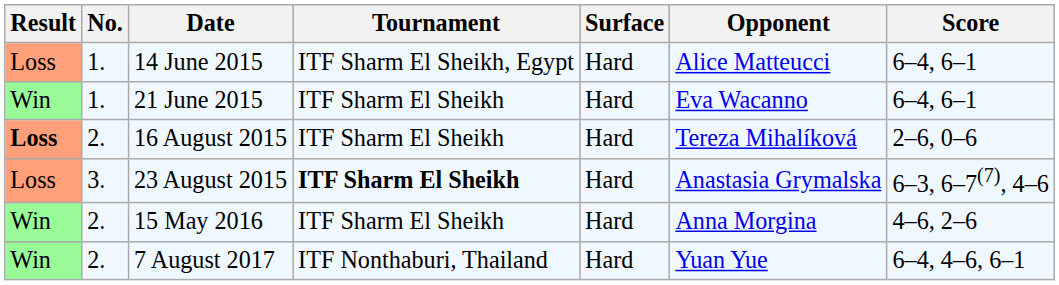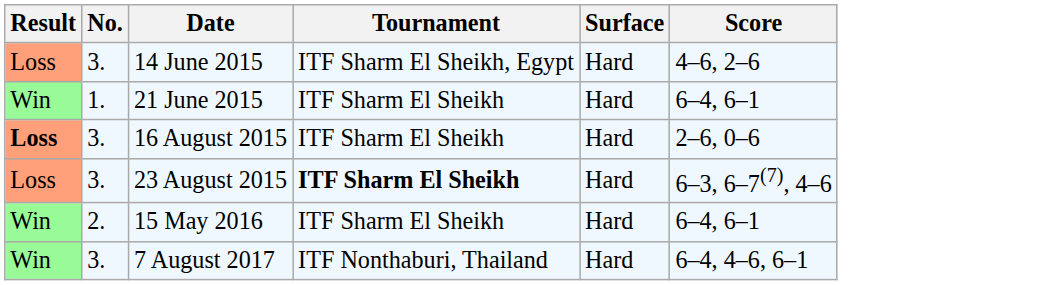 <table class="sortable wikitable">
 <tr>
 <th>Result</th>
 <th>No.</th>
 <th>Date</th>
 <th>Tournament</th>
 <th>Surface</th>
-<th>Opponent</th>
 <th class="unsortable">Score</th>
 </tr>
 <tr style="background:#f0f8ff;">
 <td style="background:#ffa07a;">Loss</td>
-<td>1.</td>
+<td>3.</td>
 <td>14 June 2015</td>
 <td>ITF Sharm El Sheikh, Egypt</td>
 <td>Hard</td>
-<td> <a href='#'>Alice Matteucci</a></td>
-<td>6–4, 6–1</td>
+<td>4–6, 2–6</td>
 </tr>
 <tr style="background:#f0f8ff;">
 <td style="background:#98fb98;">Win</td>
 <td>1.</td>
 <td>21 June 2015</td>
 <td>ITF Sharm El Sheikh</td>
 <td>Hard</td>
-<td> <a href='#'>Eva Wacanno</a></td>
 <td>6–4, 6–1</td>
 </tr>
 <tr style="background:#f0f8ff;">
 <td style="background:#ffa07a;"><strong>Loss</strong></td>
-<td>2.</td>
+<td>3.</td>
 <td>16 August 2015</td>
 <td>ITF Sharm El Sheikh</td>
 <td>Hard</td>
-<td> <a href='#'>Tereza Mihalíková</a></td>
 <td>2–6, 0–6</td>
 </tr>
 <tr style="background:#f0f8ff;">
 <td style="background:#ffa07a;">Loss</td>
 <td>3.</td>
 <td>23 August 2015</td>
 <td><strong>ITF Sharm El Sheikh</strong></td>
 <td>Hard</td>
-<td> <a href='#'>Anastasia Grymalska</a></td>
 <td>6–3, 6–7<sup>(7)</sup>, 4–6</td>
 </tr>
 <tr style="background:#f0f8ff;">
 <td style="background:#98fb98;">Win</td>
 <td>2.</td>
 <td>15 May 2016</td>
 <td>ITF Sharm El Sheikh</td>
 <td>Hard</td>
-<td> <a href='#'>Anna Morgina</a></td>
-<td>4–6, 2–6</td>
+<td>6–4, 6–1</td>
 </tr>
 <tr style="background:#f0f8ff;">
 <td style="background:#98fb98;">Win</td>
-<td>2.</td>
+<td>3.</td>
 <td>7 August 2017</td>
 <td>ITF Nonthaburi, Thailand</td>
 <td>Hard</td>
-<td> <a href='#'>Yuan Yue</a></td>
 <td>6–4, 4–6, 6–1</td>
 </tr>
 </table>
